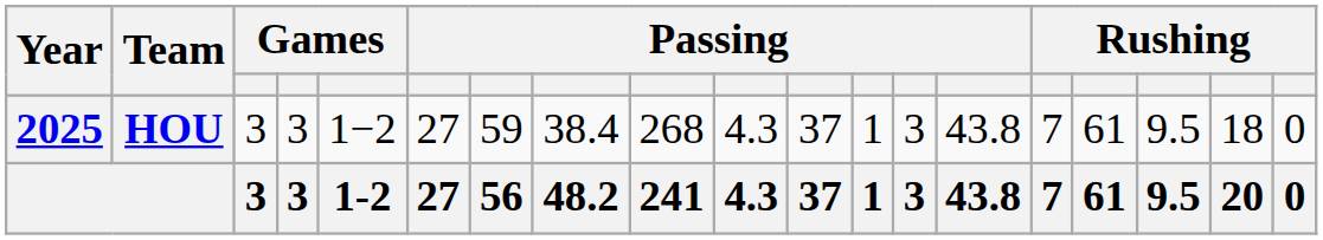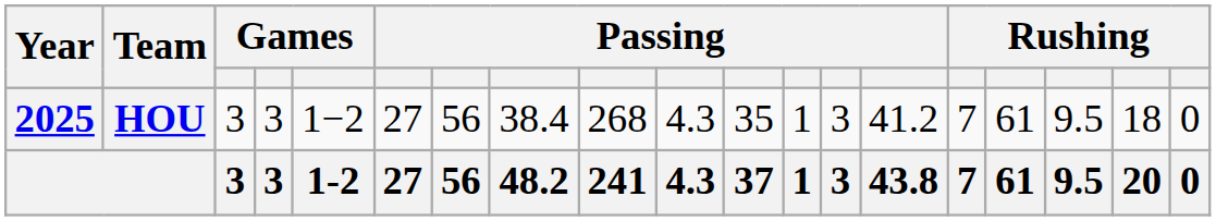 <table class="wikitable" style="text-align:center;">
 <tr>
 <th rowspan="2">Year</th>
 <th rowspan="2">Team</th>
 <th colspan="3">Games</th>
 <th colspan="9">Passing</th>
 <th colspan="5">Rushing</th>
 </tr>
 <tr>
 <th></th>
 <th></th>
 <th></th>
 <th></th>
 <th></th>
 <th></th>
 <th></th>
 <th></th>
 <th></th>
 <th></th>
 <th></th>
 <th></th>
 <th></th>
 <th></th>
 <th></th>
 <th></th>
 <th></th>
 </tr>
 <tr>
 <th><a href='#'>2025</a></th>
 <th><a href='#'>HOU</a></th>
 <td>3</td>
 <td>3</td>
 <td>1−2</td>
 <td>27</td>
-<td>59</td>
+<td>56</td>
 <td>38.4</td>
 <td>268</td>
 <td>4.3</td>
-<td>37</td>
+<td>35</td>
 <td>1</td>
 <td>3</td>
-<td>43.8</td>
+<td>41.2</td>
 <td>7</td>
 <td>61</td>
 <td>9.5</td>
 <td>18</td>
 <td>0</td>
 </tr>
 <tr>
 <th colspan="2"></th>
 <th>3</th>
 <th>3</th>
 <th>1-2</th>
 <th>27</th>
 <th>56</th>
 <th>48.2</th>
 <th>241</th>
 <th>4.3</th>
 <th>37</th>
 <th>1</th>
 <th>3</th>
 <th>43.8</th>
 <th>7</th>
 <th>61</th>
 <th>9.5</th>
 <th>20</th>
 <th>0</th>
 </tr>
 </table>
